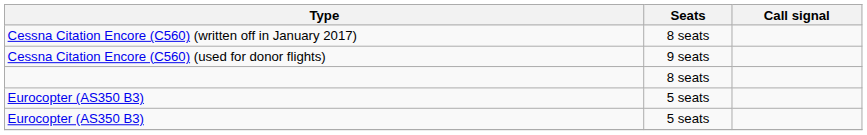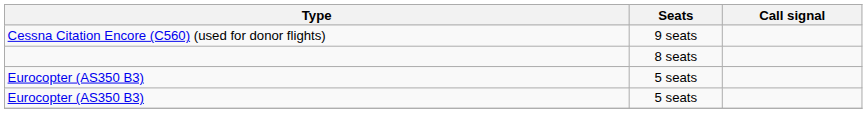 <table class="wikitable" width="70%" style="font-size: 85%">
 <tr bgcolor=lightgrey>
 <th>Type</th>
 <th>Seats</th>
 <th>Call signal</th>
-</tr>
-<tr>
-<td><a href='#'>Cessna Citation Encore (C560)</a> (written off in January 2017)</td>
-<td align=center>8 seats</td>
-<td align=center></td>
 </tr>
 <tr>
 <td><a href='#'>Cessna Citation Encore (C560)</a> (used for donor flights)</td>
 <td align=center>9 seats</td>
 <td align=center></td>
 </tr>
 <tr>
 <td></td>
 <td align="center">8 seats</td>
 <td align="center"></td>
 </tr>
 <tr>
 <td><a href='#'>Eurocopter (AS350 B3)</a></td>
 <td align=center>5 seats</td>
 <td align=center></td>
 </tr>
 <tr>
 <td><a href='#'>Eurocopter (AS350 B3)</a></td>
 <td align=center>5 seats</td>
 <td align=center></td>
 </tr>
 <tr>
 </tr>
 </table>
